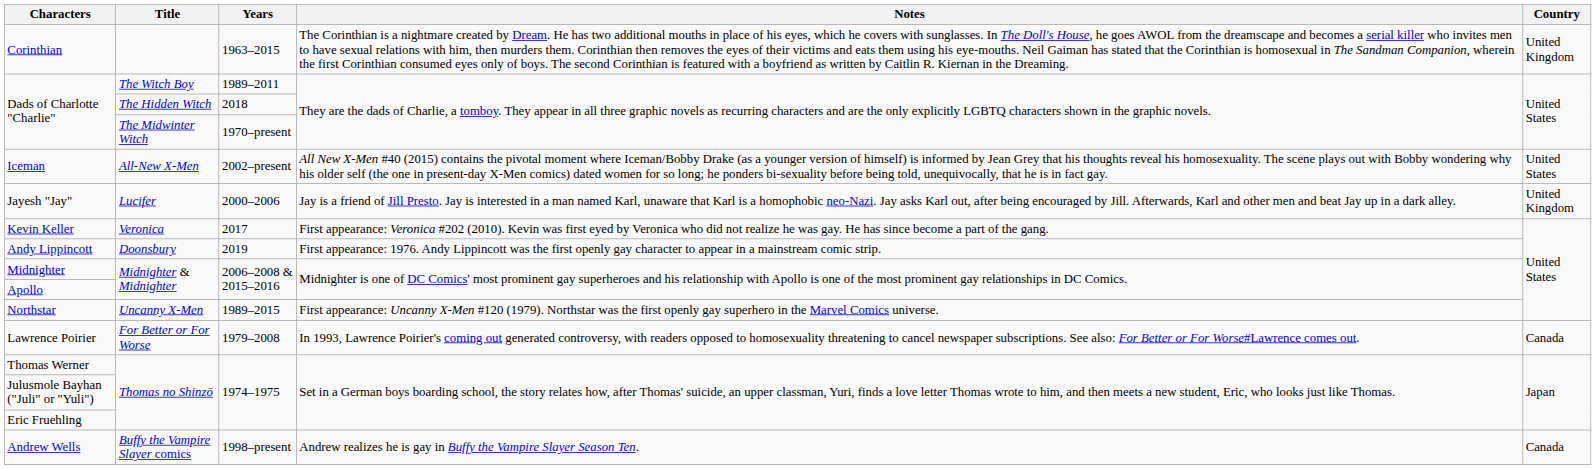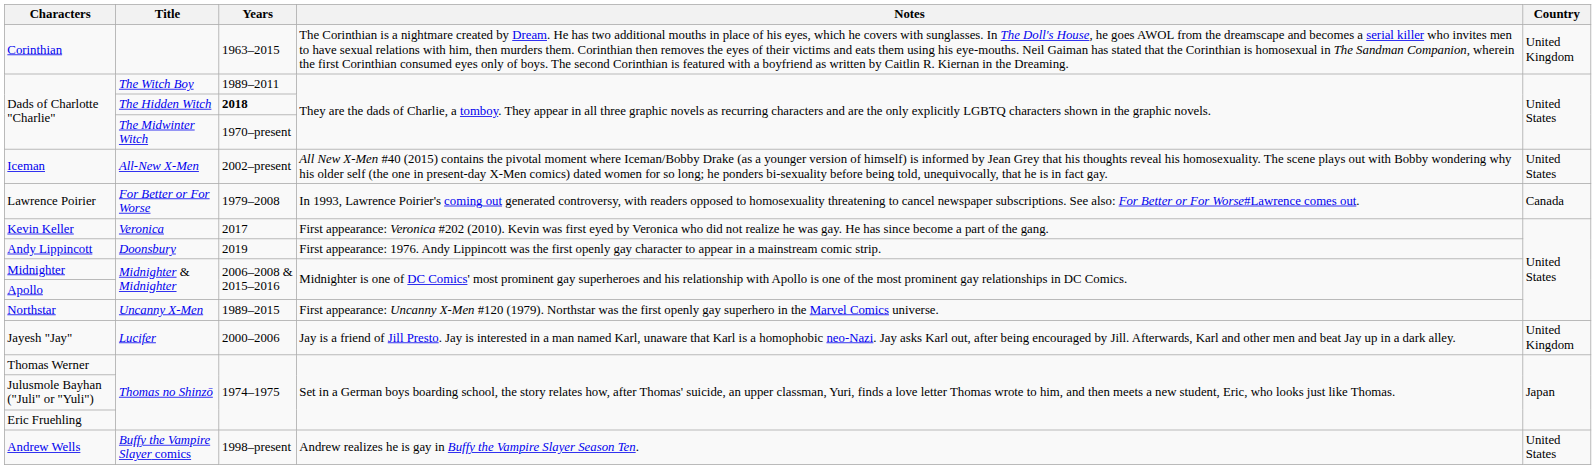 <table class="wikitable sortable" style="width: 100%">
 <tr>
 <th>Characters</th>
 <th>Title</th>
 <th>Years</th>
 <th>Notes</th>
 <th>Country</th>
 </tr>
 <tr>
 <td><a href='#'>Corinthian</a></td>
 <td><em></em></td>
 <td>1963–2015</td>
 <td>The Corinthian is a nightmare created by <a href='#'>Dream</a>. He has two additional mouths in place of his eyes, which he covers with sunglasses. In <em><a href='#'>The Doll's House</a></em>, he goes AWOL from the dreamscape and becomes a <a href='#'>serial killer</a> who invites men to have sexual relations with him, then murders them. Corinthian then removes the eyes of their victims and eats them using his eye-mouths. Neil Gaiman has stated that the Corinthian is homosexual in <em>The Sandman Companion</em>, wherein the first Corinthian consumed eyes only of boys. The second Corinthian is featured with a boyfriend as written by Caitlin R. Kiernan in the Dreaming.</td>
 <td>United Kingdom</td>
 </tr>
 <tr>
 <td rowspan="3">Dads of Charlotte "Charlie"</td>
 <td scope="row"><em><a href='#'>The Witch Boy</a></em></td>
 <td>1989–2011</td>
 <td rowspan="3">They are the dads of Charlie, a <a href='#'>tomboy</a>. They appear in all three graphic novels as recurring characters and are the only explicitly LGBTQ characters shown in the graphic novels.</td>
 <td rowspan="3">United States</td>
 </tr>
 <tr>
 <td scope="row"><em><a href='#'>The Hidden Witch</a></em></td>
-<td>2018</td>
+<td><strong>2018</strong></td>
 </tr>
 <tr>
 <td scope="row"><em><a href='#'>The Midwinter Witch</a></em></td>
 <td>1970–present</td>
 </tr>
 <tr>
 <td><a href='#'>Iceman</a></td>
 <td><em><a href='#'>All-New X-Men</a></em></td>
 <td>2002–present</td>
 <td><em>All New X-Men</em> #40 (2015) contains the pivotal moment where Iceman/Bobby Drake (as a younger version of himself) is informed by Jean Grey that his thoughts reveal his homosexuality. The scene plays out with Bobby wondering why his older self (the one in present-day X-Men comics) dated women for so long; he ponders bi-sexuality before being told, unequivocally, that he is in fact gay.</td>
 <td>United States</td>
 </tr>
 <tr>
-<td>Jayesh "Jay"</td>
-<td><em><a href='#'>Lucifer</a></em></td>
-<td>2000–2006</td>
-<td>Jay is a friend of <a href='#'>Jill Presto</a>. Jay is interested in a man named Karl, unaware that Karl is a homophobic <a href='#'>neo-Nazi</a>. Jay asks Karl out, after being encouraged by Jill. Afterwards, Karl and other men and beat Jay up in a dark alley.</td>
-<td>United Kingdom</td>
+<td>Lawrence Poirier</td>
+<td><em><a href='#'>For Better or For Worse</a></em></td>
+<td>1979–2008</td>
+<td>In 1993, Lawrence Poirier's <a href='#'>coming out</a> generated controversy, with readers opposed to homosexuality threatening to cancel newspaper subscriptions. See also: <a href='#'><em>For Better or For Worse</em>#Lawrence comes out</a>.</td>
+<td>Canada</td>
 </tr>
 <tr>
 <td><a href='#'>Kevin Keller</a></td>
 <td><em><a href='#'>Veronica</a></em></td>
 <td>2017</td>
 <td>First appearance: <em>Veronica</em> #202 (2010). Kevin was first eyed by Veronica who did not realize he was gay. He has since become a part of the gang.</td>
 <td rowspan="5">United States</td>
 </tr>
 <tr>
 <td><a href='#'>Andy Lippincott</a></td>
 <td><em><a href='#'>Doonsbury</a></em></td>
 <td>2019</td>
 <td>First appearance: 1976. Andy Lippincott was the first openly gay character to appear in a mainstream comic strip.</td>
 </tr>
 <tr>
 <td><a href='#'>Midnighter</a></td>
 <td rowspan="2"><em><a href='#'>Midnighter</a></em> & <em><a href='#'>Midnighter</a></em></td>
 <td rowspan="2">2006–2008 & 2015–2016</td>
 <td rowspan="2">Midnighter is one of <a href='#'>DC Comics</a>' most prominent gay superheroes and his relationship with Apollo is one of the most prominent gay relationships in DC Comics.</td>
 </tr>
 <tr>
 <td><a href='#'>Apollo</a></td>
 </tr>
 <tr>
 <td><a href='#'>Northstar</a></td>
 <td><em><a href='#'>Uncanny X-Men</a></em></td>
 <td>1989–2015</td>
 <td>First appearance: <em>Uncanny X-Men</em> #120 (1979). Northstar was the first openly gay superhero in the <a href='#'>Marvel Comics</a> universe.</td>
 </tr>
 <tr>
-<td>Lawrence Poirier</td>
-<td><em><a href='#'>For Better or For Worse</a></em></td>
-<td>1979–2008</td>
-<td>In 1993, Lawrence Poirier's <a href='#'>coming out</a> generated controversy, with readers opposed to homosexuality threatening to cancel newspaper subscriptions. See also: <a href='#'><em>For Better or For Worse</em>#Lawrence comes out</a>.</td>
-<td>Canada</td>
+<td>Jayesh "Jay"</td>
+<td><em><a href='#'>Lucifer</a></em></td>
+<td>2000–2006</td>
+<td>Jay is a friend of <a href='#'>Jill Presto</a>. Jay is interested in a man named Karl, unaware that Karl is a homophobic <a href='#'>neo-Nazi</a>. Jay asks Karl out, after being encouraged by Jill. Afterwards, Karl and other men and beat Jay up in a dark alley.</td>
+<td>United Kingdom</td>
 </tr>
 <tr>
 <td>Thomas Werner</td>
 <td rowspan="3"><em><a href='#'>Thomas no Shinzō</a></em></td>
 <td rowspan="3">1974–1975</td>
 <td rowspan="3">Set in a German boys boarding school, the story relates how, after Thomas' suicide, an upper classman, Yuri, finds a love letter Thomas wrote to him, and then meets a new student, Eric, who looks just like Thomas.</td>
 <td rowspan="3">Japan</td>
 </tr>
 <tr>
 <td>Julusmole Bayhan ("Juli" or "Yuli")</td>
 </tr>
 <tr>
 <td>Eric Fruehling</td>
 </tr>
 <tr>
 <td><a href='#'>Andrew Wells</a></td>
 <td><a href='#'><em>Buffy the Vampire Slayer</em> comics</a></td>
 <td>1998–present</td>
 <td>Andrew realizes he is gay in <em><a href='#'>Buffy the Vampire Slayer Season Ten</a></em>.</td>
-<td>Canada</td>
+<td>United States</td>
 </tr>
 </table>
